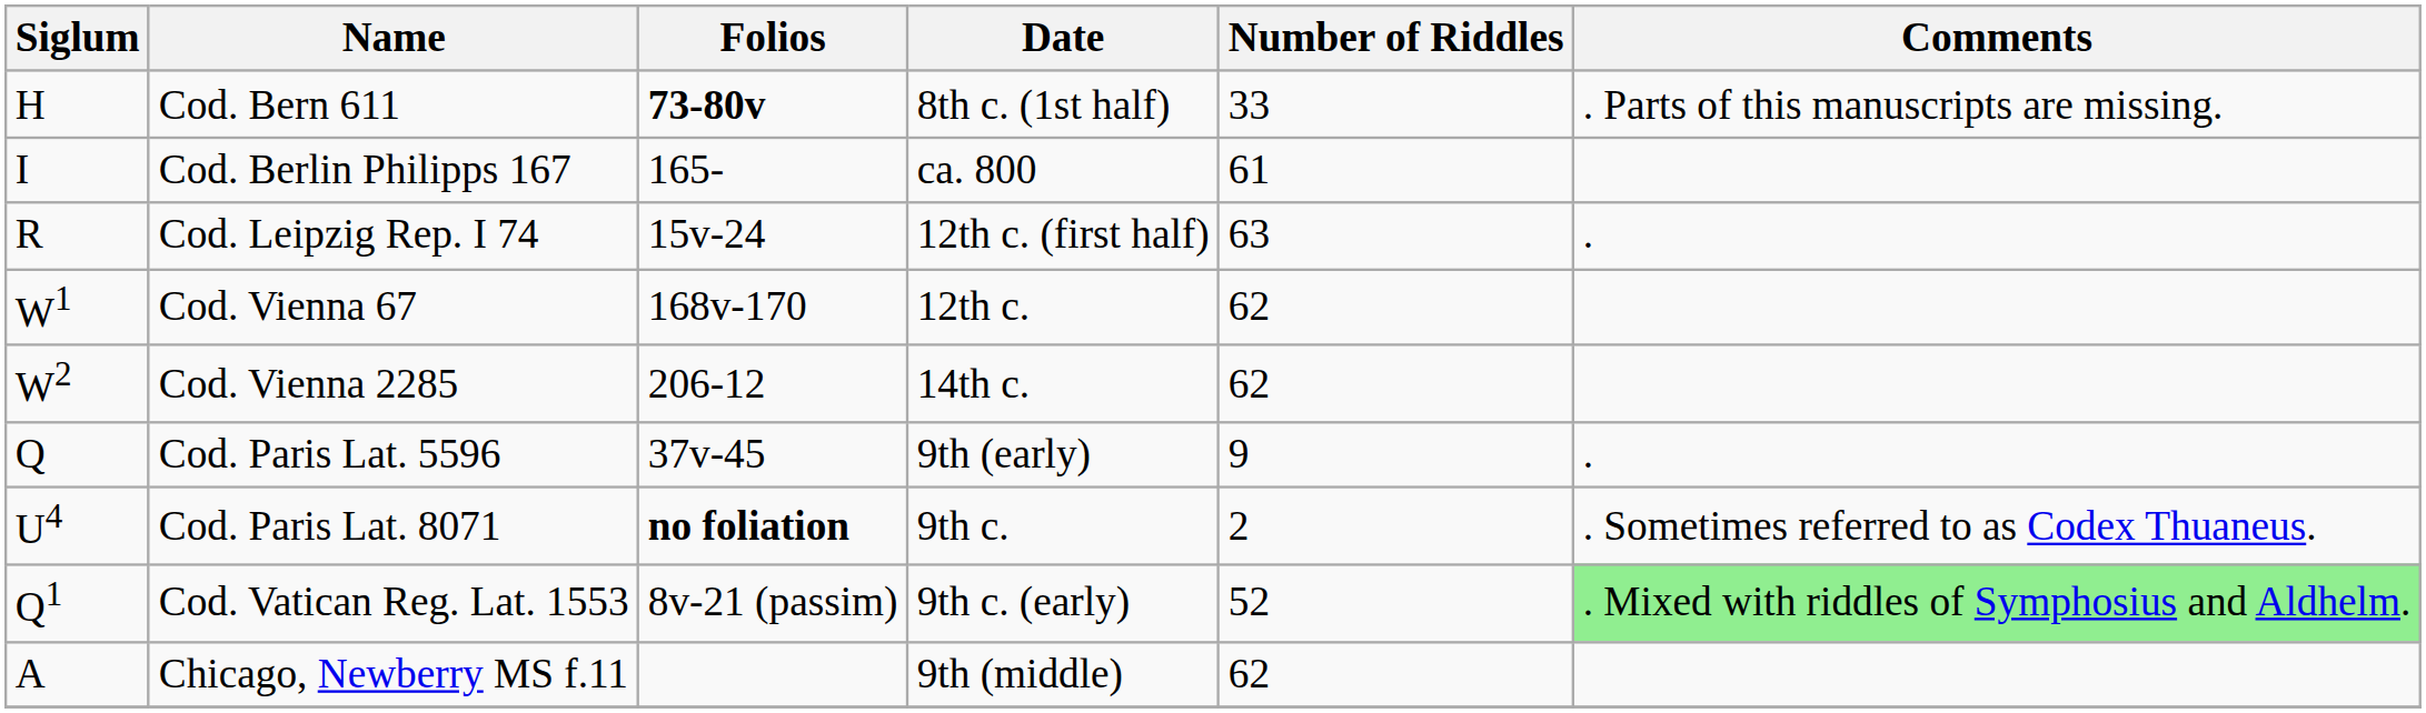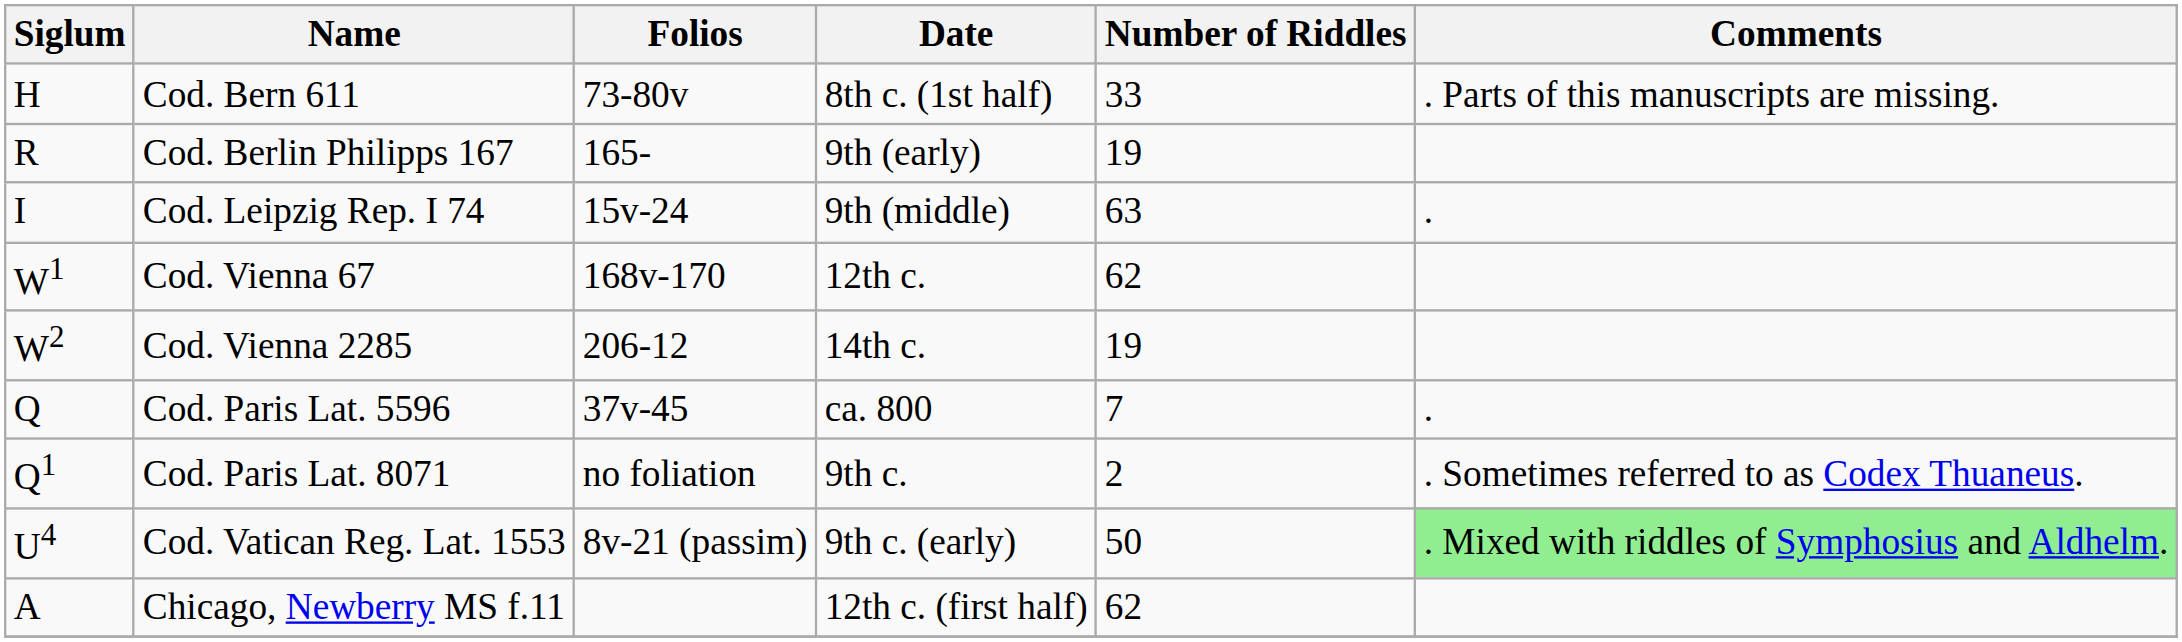 <table class="wikitable sortable">
 <tr>
 <th>Siglum</th>
 <th>Name</th>
 <th>Folios</th>
 <th>Date</th>
 <th>Number of Riddles</th>
 <th>Comments</th>
 </tr>
 <tr>
 <td>H</td>
 <td>Cod. Bern 611</td>
-<td><strong>73-80v</strong></td>
+<td>73-80v</td>
 <td>8th c. (1st half)</td>
 <td>33</td>
 <td>. Parts of this manuscripts are missing.</td>
 </tr>
 <tr>
-<td>I</td>
+<td>R</td>
 <td>Cod. Berlin Philipps 167</td>
 <td>165-</td>
-<td>ca. 800</td>
-<td>61</td>
+<td>9th (early)</td>
+<td>19</td>
 <td></td>
 </tr>
 <tr>
-<td>R</td>
+<td>I</td>
 <td>Cod. Leipzig Rep. I 74</td>
 <td>15v-24</td>
-<td>12th c. (first half)</td>
+<td>9th (middle)</td>
 <td>63</td>
 <td>.</td>
 </tr>
 <tr>
 <td>W<sup>1</sup></td>
 <td>Cod. Vienna 67</td>
 <td>168v-170</td>
 <td>12th c.</td>
 <td>62</td>
 <td></td>
 </tr>
 <tr>
 <td>W<sup>2</sup></td>
 <td>Cod. Vienna 2285</td>
 <td>206-12</td>
 <td>14th c.</td>
-<td>62</td>
+<td>19</td>
 <td></td>
 </tr>
 <tr>
 <td>Q</td>
 <td>Cod. Paris Lat. 5596</td>
 <td>37v-45</td>
-<td>9th (early)</td>
-<td>9</td>
+<td>ca. 800</td>
+<td>7</td>
 <td>.</td>
 </tr>
 <tr>
-<td>U<sup>4</sup></td>
+<td>Q<sup>1</sup></td>
 <td>Cod. Paris Lat. 8071</td>
-<td><strong>no foliation</strong></td>
+<td>no foliation</td>
 <td>9th c.</td>
 <td>2</td>
 <td>. Sometimes referred to as <a href='#'>Codex Thuaneus</a>.</td>
 </tr>
 <tr>
-<td>Q<sup>1</sup></td>
+<td>U<sup>4</sup></td>
 <td>Cod. Vatican Reg. Lat. 1553</td>
 <td>8v-21 (passim)</td>
 <td>9th c. (early)</td>
-<td>52</td>
+<td>50</td>
 <td style="background: lightgreen;">. Mixed with riddles of <a href='#'>Symphosius</a> and <a href='#'>Aldhelm</a>.</td>
 </tr>
 <tr>
 <td>A</td>
 <td>Chicago, <a href='#'>Newberry</a> MS f.11</td>
 <td></td>
-<td>9th (middle)</td>
+<td>12th c. (first half)</td>
 <td>62</td>
 <td></td>
 </tr>
 <tr>
 </tr>
 </table>
